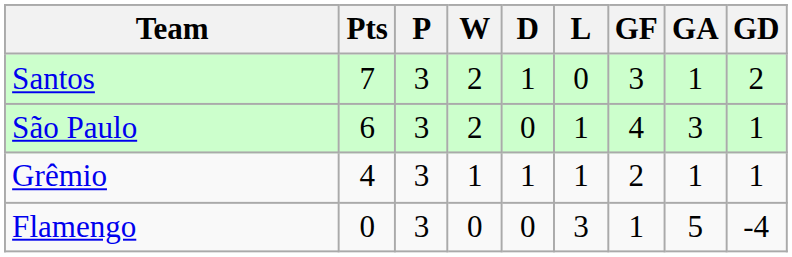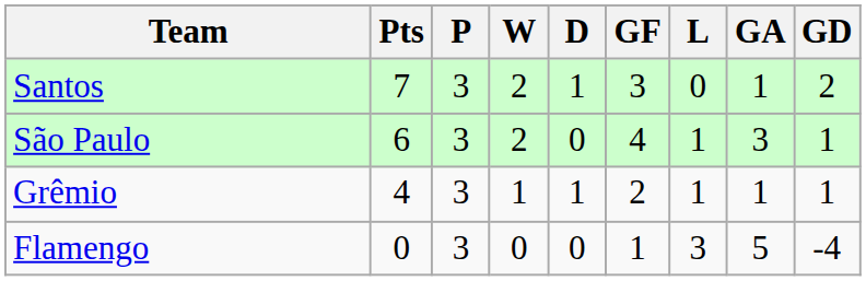 <table class="wikitable" style="text-align: center;">
 <tr>
 <th width="165">Team</th>
 <th width="20">Pts</th>
 <th width="20">P</th>
 <th width="20">W</th>
 <th width="20">D</th>
+<th width="20">GF</th>
 <th width="20">L</th>
-<th width="20">GF</th>
 <th width="20">GA</th>
 <th width="20">GD</th>
 </tr>
 <tr bgcolor=ccffcc>
 <td style="text-align:left;"> <a href='#'>Santos</a></td>
 <td>7</td>
 <td>3</td>
 <td>2</td>
 <td>1</td>
+<td>3</td>
 <td>0</td>
-<td>3</td>
 <td>1</td>
 <td>2</td>
 </tr>
 <tr bgcolor=ccffcc>
 <td style="text-align:left;"> <a href='#'>São Paulo</a></td>
 <td>6</td>
 <td>3</td>
 <td>2</td>
 <td>0</td>
+<td>4</td>
 <td>1</td>
-<td>4</td>
 <td>3</td>
 <td>1</td>
 </tr>
 <tr>
 <td style="text-align:left;"> <a href='#'>Grêmio</a></td>
 <td>4</td>
 <td>3</td>
 <td>1</td>
 <td>1</td>
+<td>2</td>
 <td>1</td>
-<td>2</td>
 <td>1</td>
 <td>1</td>
 </tr>
 <tr>
 <td style="text-align:left;"> <a href='#'>Flamengo</a></td>
 <td>0</td>
 <td>3</td>
 <td>0</td>
 <td>0</td>
+<td>1</td>
 <td>3</td>
-<td>1</td>
 <td>5</td>
 <td>-4</td>
 </tr>
 </table>
